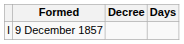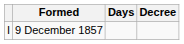 <table class="wikitable" style="text-align:center;">
 <tr>
 <th></th>
 <th>Formed</th>
+<th>Days</th>
 <th>Decree</th>
-<th>Days</th>
 </tr>
 <tr>
 <td>I</td>
 <td>9 December 1857</td>
 <td></td>
 <td></td>
 </tr>
 </table>
